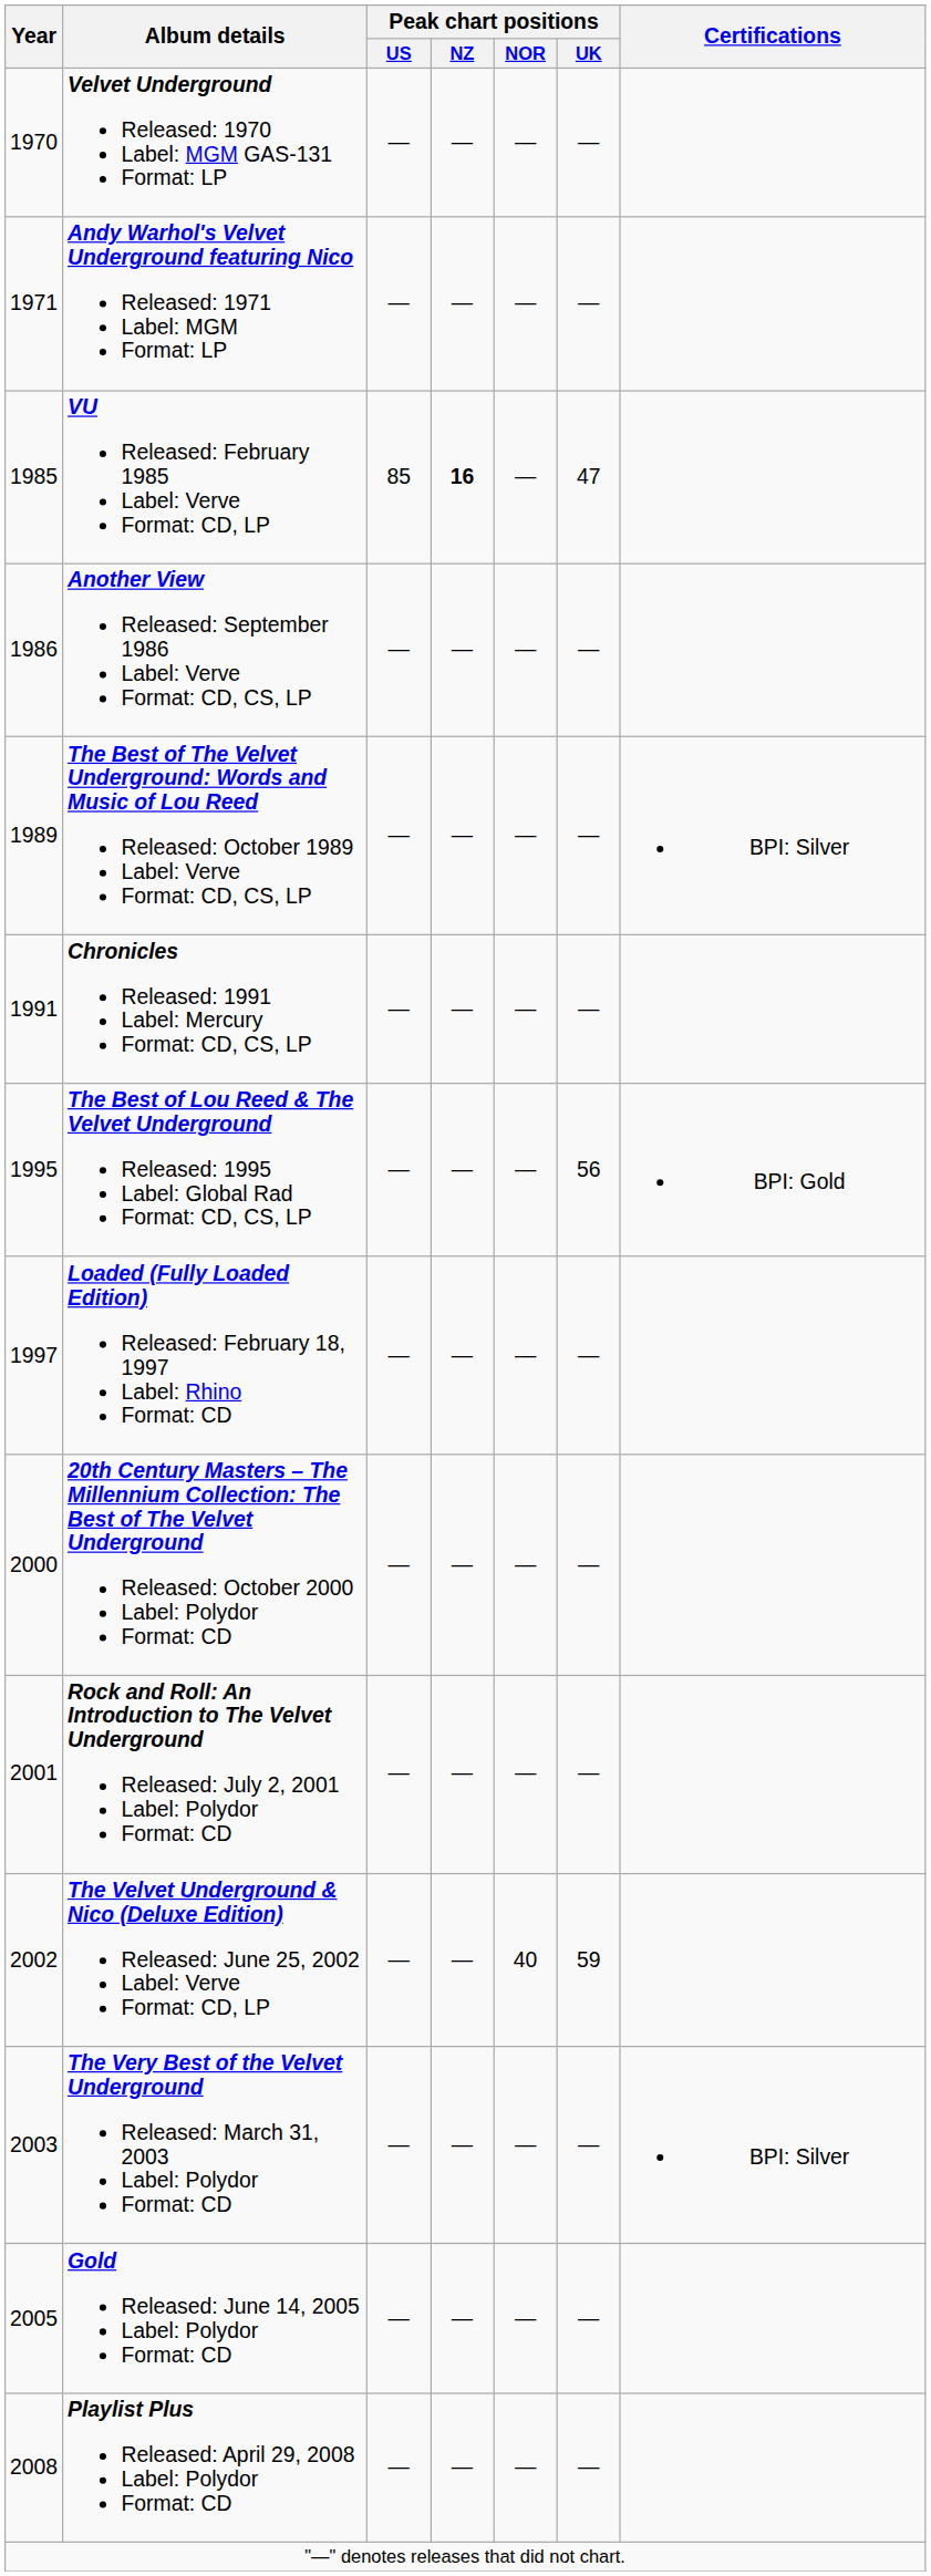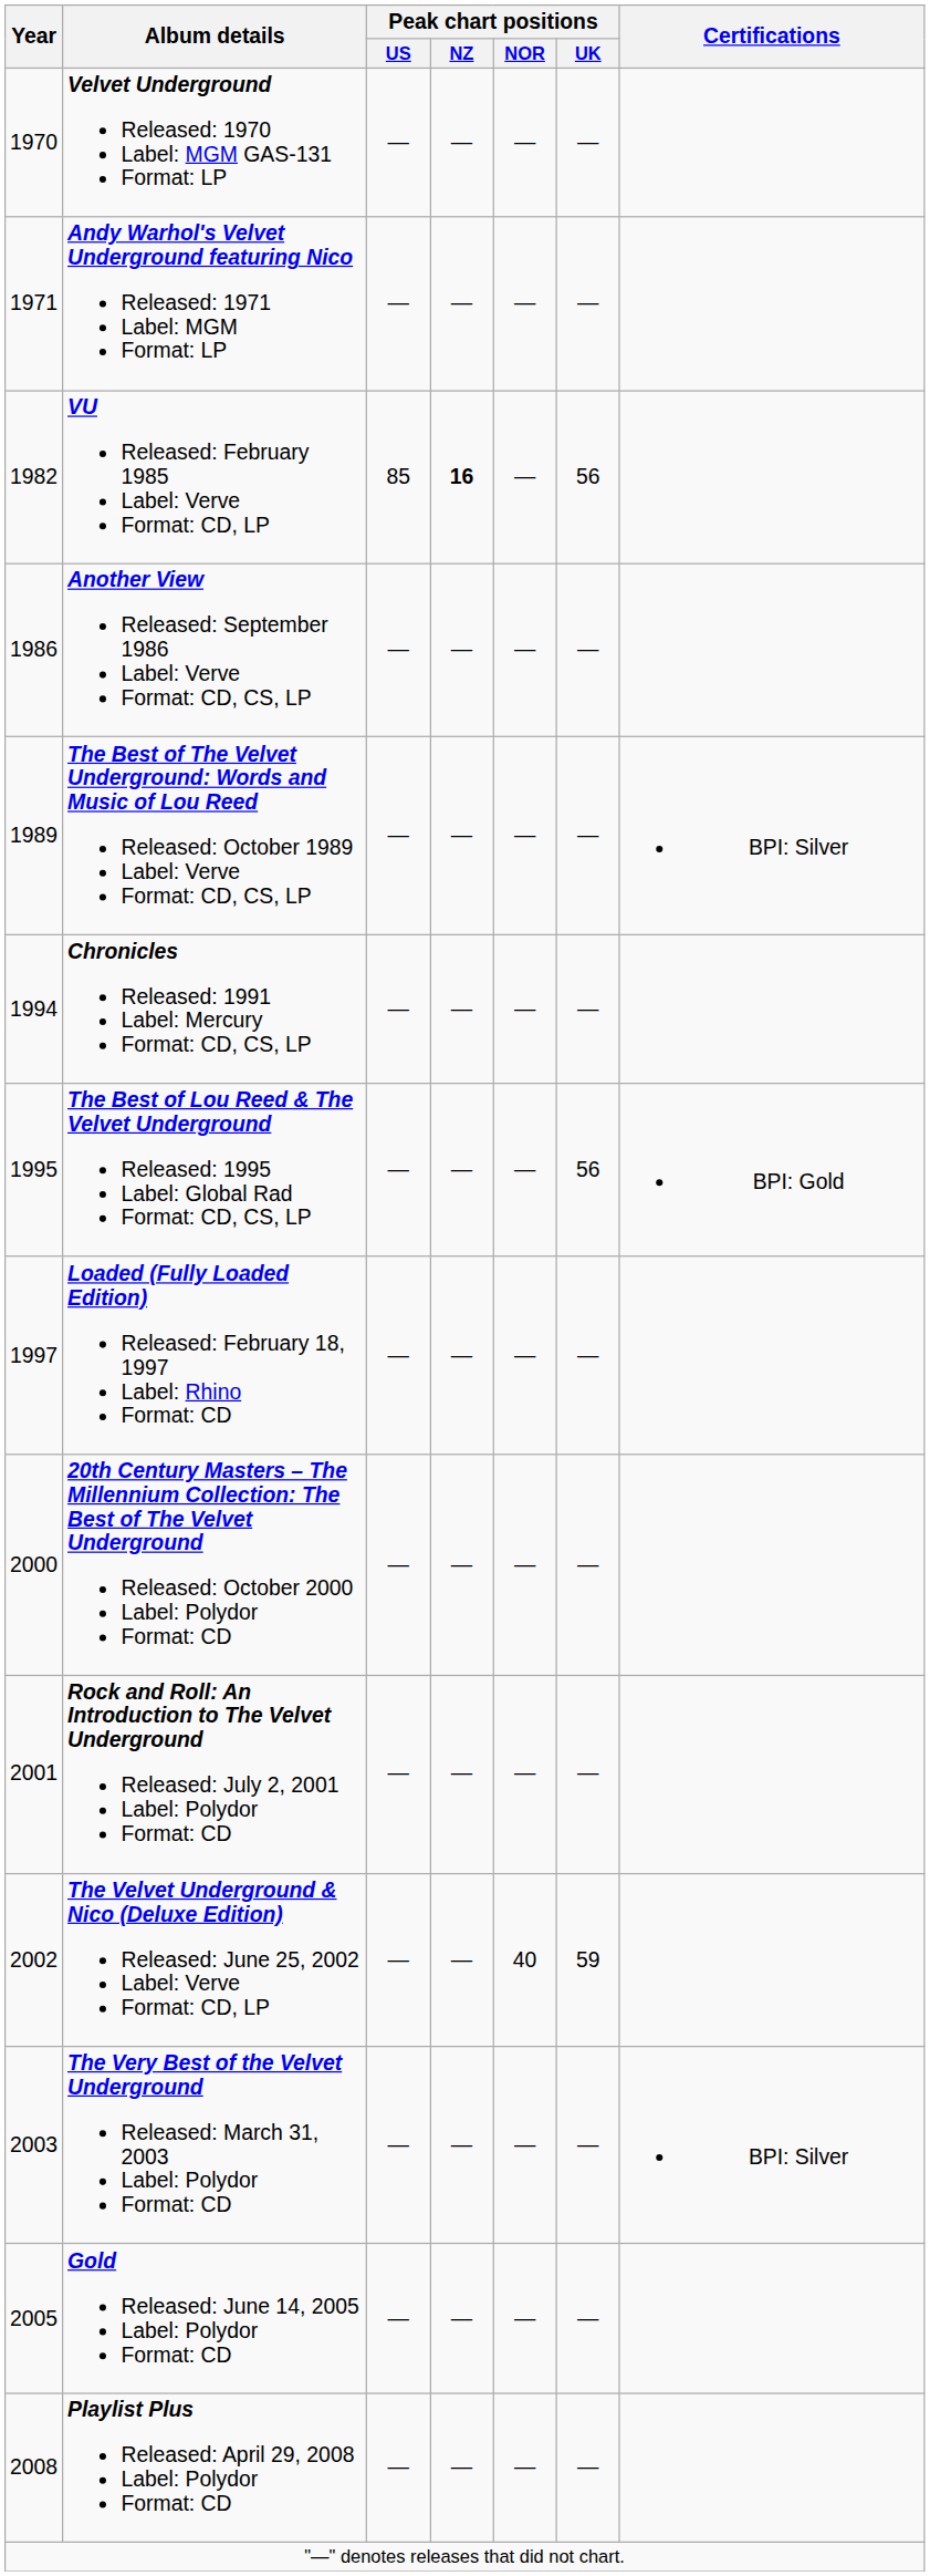 <table class="wikitable" style=text-align:center;>
 <tr>
 <th rowspan="2" style="width:33px;">Year</th>
 <th rowspan="2" style="width:220px;">Album details</th>
 <th colspan="4">Peak chart positions</th>
 <th rowspan="2" style="width:220px;"><a href='#'>Certifications</a></th>
 </tr>
 <tr>
 <th style="width:3em;font-size:85%"><a href='#'>US</a><br></th>
 <th style="width:3em;font-size:85%"><a href='#'>NZ</a><br></th>
 <th style="width:3em;font-size:85%"><a href='#'>NOR</a><br></th>
 <th style="width:3em;font-size:85%"><a href='#'>UK</a><br></th>
 </tr>
 <tr>
 <td>1970</td>
 <td align="left"><strong><em>Velvet Underground</em></strong><br><ul><li>Released: 1970</li><li>Label: <a href='#'>MGM</a> GAS-131</li><li>Format: LP</li></ul></td>
 <td>—</td>
 <td>—</td>
 <td>—</td>
 <td>—</td>
 <td></td>
 </tr>
 <tr>
 <td>1971</td>
 <td align="left"><strong><em><a href='#'>Andy Warhol's Velvet Underground featuring Nico</a></em></strong><br><ul><li>Released: 1971</li><li>Label: MGM</li><li>Format: LP</li></ul></td>
 <td>—</td>
 <td>—</td>
 <td>—</td>
 <td>—</td>
 <td></td>
 </tr>
 <tr>
-<td>1985</td>
+<td>1982</td>
 <td align="left"><strong><em><a href='#'>VU</a></em></strong><br><ul><li>Released: February 1985</li><li>Label: Verve</li><li>Format: CD, LP</li></ul></td>
 <td>85</td>
 <td><strong>16</strong></td>
 <td>—</td>
-<td>47</td>
+<td>56</td>
 <td></td>
 </tr>
 <tr>
 <td>1986</td>
 <td align="left"><strong><em><a href='#'>Another View</a></em></strong><br><ul><li>Released: September 1986</li><li>Label: Verve</li><li>Format: CD, CS, LP</li></ul></td>
 <td>—</td>
 <td>—</td>
 <td>—</td>
 <td>—</td>
 <td></td>
 </tr>
 <tr>
 <td>1989</td>
 <td align="left"><strong><em><a href='#'>The Best of The Velvet Underground: Words and Music of Lou Reed</a></em></strong><br><ul><li>Released: October 1989</li><li>Label: Verve</li><li>Format: CD, CS, LP</li></ul></td>
 <td>—</td>
 <td>—</td>
 <td>—</td>
 <td>—</td>
 <td><br><ul><li>BPI: Silver</li></ul></td>
 </tr>
 <tr>
-<td>1991</td>
+<td>1994</td>
 <td align="left"><strong><em>Chronicles</em></strong><br><ul><li>Released: 1991</li><li>Label: Mercury</li><li>Format: CD, CS, LP</li></ul></td>
 <td>—</td>
 <td>—</td>
 <td>—</td>
 <td>—</td>
 <td></td>
 </tr>
 <tr>
 <td>1995</td>
 <td align="left"><strong><em><a href='#'>The Best of Lou Reed & The Velvet Underground</a></em></strong><br><ul><li>Released: 1995</li><li>Label: Global Rad</li><li>Format: CD, CS, LP</li></ul></td>
 <td>—</td>
 <td>—</td>
 <td>—</td>
 <td>56</td>
 <td><br><ul><li>BPI: Gold</li></ul></td>
 </tr>
 <tr>
 <td>1997</td>
 <td align="left"><strong><em><a href='#'>Loaded (Fully Loaded Edition)</a></em></strong><br><ul><li>Released: February 18, 1997</li><li>Label: <a href='#'>Rhino</a></li><li>Format: CD</li></ul></td>
 <td>—</td>
 <td>—</td>
 <td>—</td>
 <td>—</td>
 <td></td>
 </tr>
 <tr>
 <td>2000</td>
 <td align="left"><strong><em><a href='#'>20th Century Masters – The Millennium Collection: The Best of The Velvet Underground</a></em></strong><br><ul><li>Released: October 2000</li><li>Label: Polydor</li><li>Format: CD</li></ul></td>
 <td>—</td>
 <td>—</td>
 <td>—</td>
 <td>—</td>
 <td></td>
 </tr>
 <tr>
 <td>2001</td>
 <td align="left"><strong><em>Rock and Roll: An Introduction to The Velvet Underground</em></strong><br><ul><li>Released: July 2, 2001</li><li>Label: Polydor</li><li>Format: CD</li></ul></td>
 <td>—</td>
 <td>—</td>
 <td>—</td>
 <td>—</td>
 <td></td>
 </tr>
 <tr>
 <td>2002</td>
 <td align="left"><strong><em><a href='#'>The Velvet Underground & Nico (Deluxe Edition)</a></em></strong><br><ul><li>Released: June 25, 2002</li><li>Label: Verve</li><li>Format: CD, LP</li></ul></td>
 <td>—</td>
 <td>—</td>
 <td>40</td>
 <td>59</td>
 <td></td>
 </tr>
 <tr>
 <td>2003</td>
 <td align="left"><strong><em><a href='#'>The Very Best of the Velvet Underground</a></em></strong><br><ul><li>Released: March 31, 2003</li><li>Label: Polydor</li><li>Format: CD</li></ul></td>
 <td>—</td>
 <td>—</td>
 <td>—</td>
 <td>—</td>
 <td><br><ul><li>BPI: Silver</li></ul></td>
 </tr>
 <tr>
 <td>2005</td>
 <td align="left"><strong><em><a href='#'>Gold</a></em></strong><br><ul><li>Released: June 14, 2005</li><li>Label: Polydor</li><li>Format: CD</li></ul></td>
 <td>—</td>
 <td>—</td>
 <td>—</td>
 <td>—</td>
 <td></td>
 </tr>
 <tr>
 <td>2008</td>
 <td align="left"><strong><em>Playlist Plus</em></strong><br><ul><li>Released: April 29, 2008</li><li>Label: Polydor</li><li>Format: CD</li></ul></td>
 <td>—</td>
 <td>—</td>
 <td>—</td>
 <td>—</td>
 <td></td>
 </tr>
 <tr>
 <td align="center" colspan="17" style="font-size: 85%">"—" denotes releases that did not chart.</td>
 </tr>
 </table>
